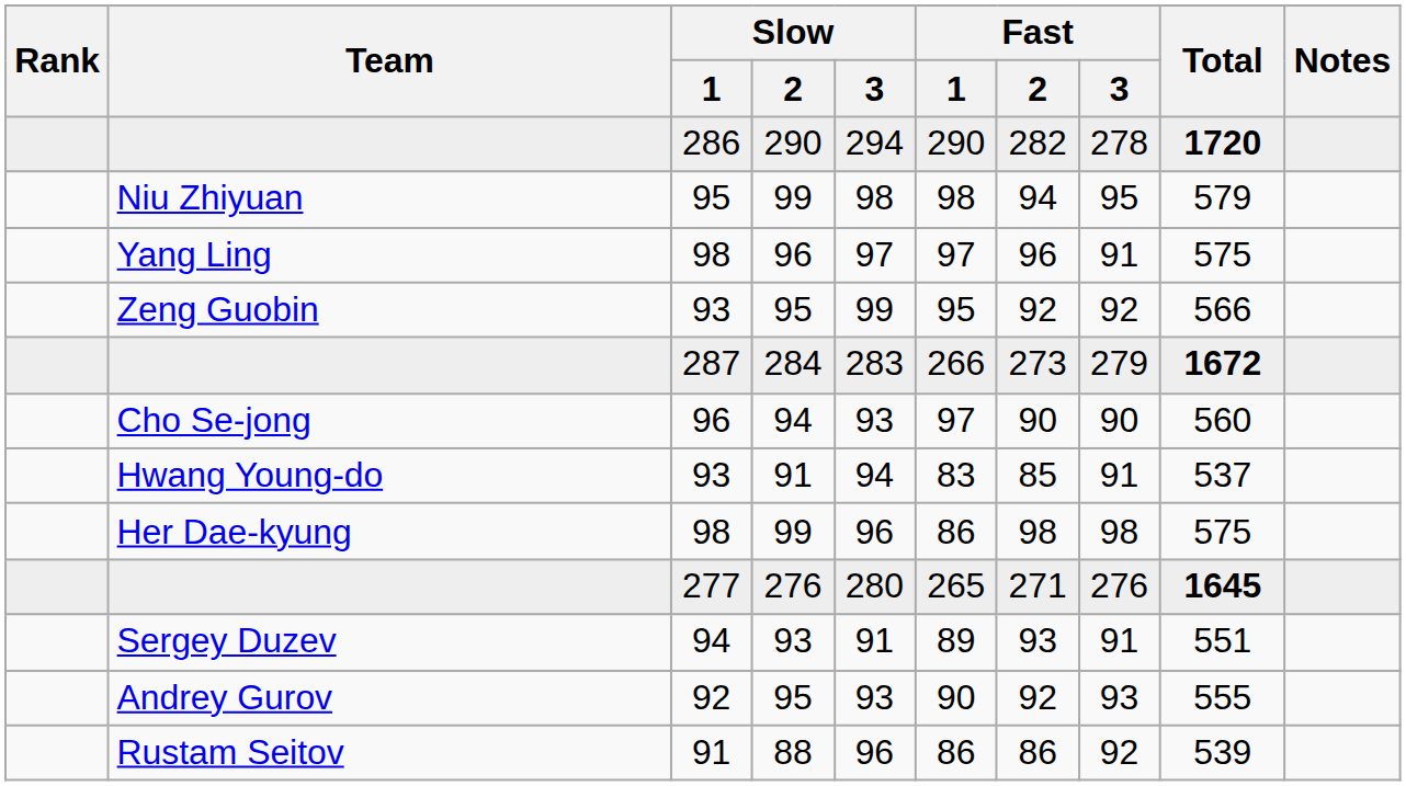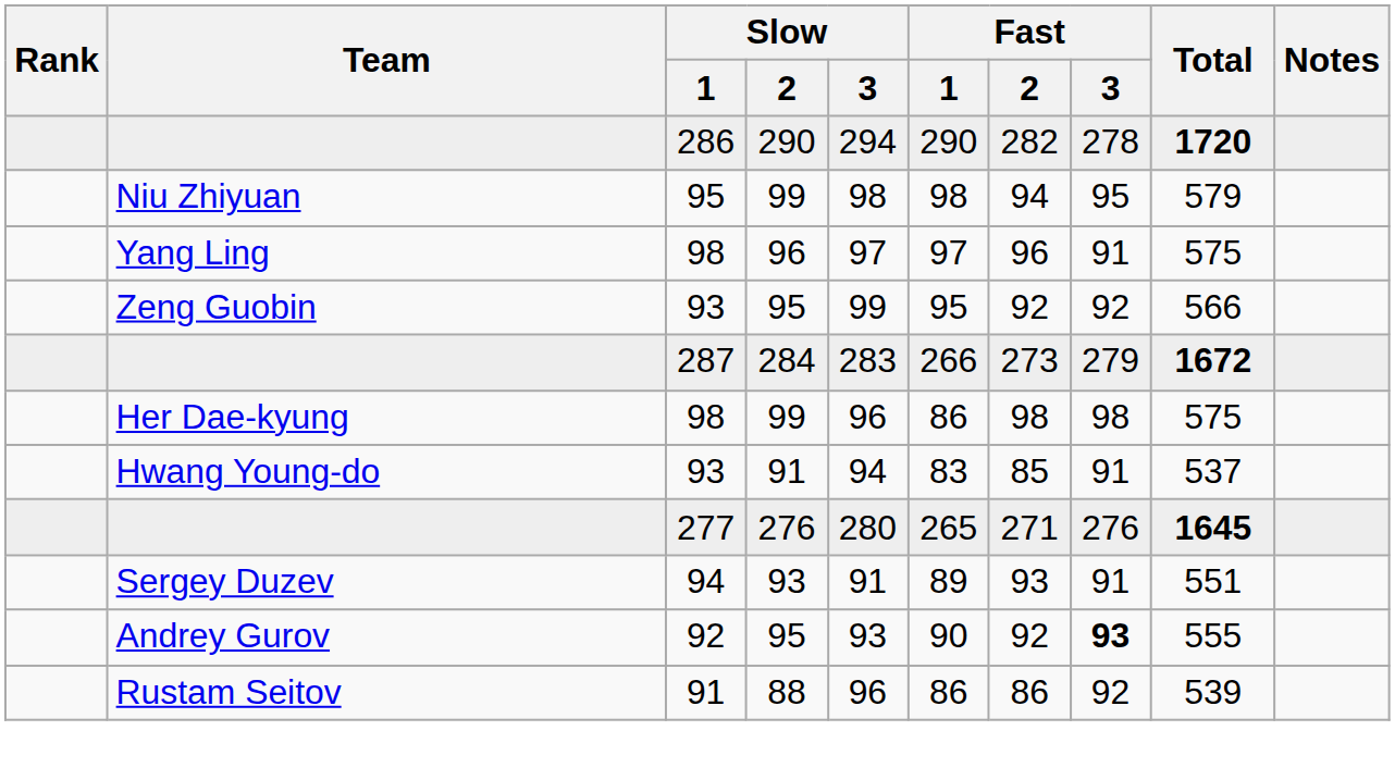 <table class="wikitable" style="text-align:center">
 <tr>
 <th rowspan=2 width=40>Rank</th>
 <th rowspan=2 width=250>Team</th>
 <th colspan=3>Slow</th>
 <th colspan=3>Fast</th>
 <th rowspan=2 width=50>Total</th>
 <th rowspan=2 width=45>Notes</th>
 </tr>
 <tr>
 <th width=30>1</th>
 <th width=30>2</th>
 <th width=30>3</th>
 <th width=30>1</th>
 <th width=30>2</th>
 <th width=30>3</th>
 </tr>
 <tr bgcolor=eeeeee>
 <td></td>
 <td align=left></td>
 <td>286</td>
 <td>290</td>
 <td>294</td>
 <td>290</td>
 <td>282</td>
 <td>278</td>
 <td><strong>1720</strong></td>
 <td></td>
 </tr>
 <tr>
 <td></td>
 <td align=left><a href='#'>Niu Zhiyuan</a></td>
 <td>95</td>
 <td>99</td>
 <td>98</td>
 <td>98</td>
 <td>94</td>
 <td>95</td>
 <td>579</td>
 <td></td>
 </tr>
 <tr>
 <td></td>
 <td align=left><a href='#'>Yang Ling</a></td>
 <td>98</td>
 <td>96</td>
 <td>97</td>
 <td>97</td>
 <td>96</td>
 <td>91</td>
 <td>575</td>
 <td></td>
 </tr>
 <tr>
 <td></td>
 <td align=left><a href='#'>Zeng Guobin</a></td>
 <td>93</td>
 <td>95</td>
 <td>99</td>
 <td>95</td>
 <td>92</td>
 <td>92</td>
 <td>566</td>
 <td></td>
 </tr>
 <tr bgcolor=eeeeee>
 <td></td>
 <td align=left></td>
 <td>287</td>
 <td>284</td>
 <td>283</td>
 <td>266</td>
 <td>273</td>
 <td>279</td>
 <td><strong>1672</strong></td>
 <td></td>
 </tr>
 <tr>
 <td></td>
-<td align=left><a href='#'>Cho Se-jong</a></td>
+<td align=left><a href='#'>Her Dae-kyung</a></td>
+<td>98</td>
+<td>99</td>
 <td>96</td>
-<td>94</td>
-<td>93</td>
-<td>97</td>
-<td>90</td>
-<td>90</td>
-<td>560</td>
+<td>86</td>
+<td>98</td>
+<td>98</td>
+<td>575</td>
 <td></td>
 </tr>
 <tr>
 <td></td>
 <td align=left><a href='#'>Hwang Young-do</a></td>
 <td>93</td>
 <td>91</td>
 <td>94</td>
 <td>83</td>
 <td>85</td>
 <td>91</td>
 <td>537</td>
-<td></td>
-</tr>
-<tr>
-<td></td>
-<td align=left><a href='#'>Her Dae-kyung</a></td>
-<td>98</td>
-<td>99</td>
-<td>96</td>
-<td>86</td>
-<td>98</td>
-<td>98</td>
-<td>575</td>
 <td></td>
 </tr>
 <tr bgcolor=eeeeee>
 <td></td>
 <td align=left></td>
 <td>277</td>
 <td>276</td>
 <td>280</td>
 <td>265</td>
 <td>271</td>
 <td>276</td>
 <td><strong>1645</strong></td>
 <td></td>
 </tr>
 <tr>
 <td></td>
 <td align=left><a href='#'>Sergey Duzev</a></td>
 <td>94</td>
 <td>93</td>
 <td>91</td>
 <td>89</td>
 <td>93</td>
 <td>91</td>
 <td>551</td>
 <td></td>
 </tr>
 <tr>
 <td></td>
 <td align=left><a href='#'>Andrey Gurov</a></td>
 <td>92</td>
 <td>95</td>
 <td>93</td>
 <td>90</td>
 <td>92</td>
-<td>93</td>
+<td><strong>93</strong></td>
 <td>555</td>
 <td></td>
 </tr>
 <tr>
 <td></td>
 <td align=left><a href='#'>Rustam Seitov</a></td>
 <td>91</td>
 <td>88</td>
 <td>96</td>
 <td>86</td>
 <td>86</td>
 <td>92</td>
 <td>539</td>
 <td></td>
 </tr>
 </table>
